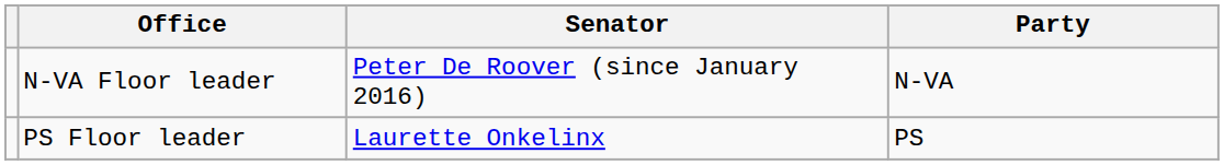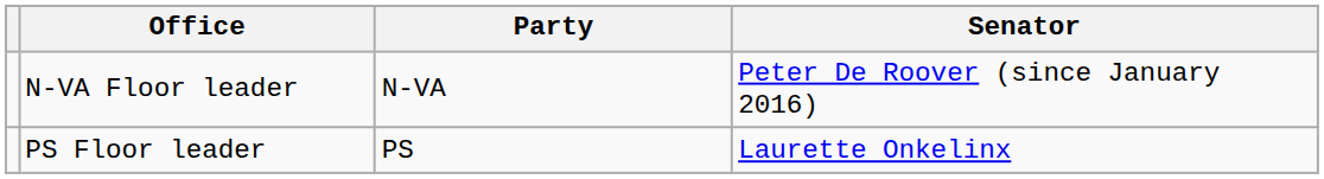 <table class="sortable wikitable" style="text-align:left; font-size:90%">
 <tr>
 <th></th>
 <th width="150">Office</th>
+<th width="150">Party</th>
 <th width="250">Senator</th>
-<th width="150">Party</th>
 </tr>
 <tr>
 <td></td>
 <td>N-VA Floor leader</td>
+<td>N-VA</td>
 <td align=left><a href='#'>Peter De Roover</a> (since January 2016)</td>
-<td>N-VA</td>
 </tr>
 <tr>
 <td></td>
 <td>PS Floor leader</td>
+<td>PS</td>
 <td align=left><a href='#'>Laurette Onkelinx</a></td>
-<td>PS</td>
 </tr>
 </table>
